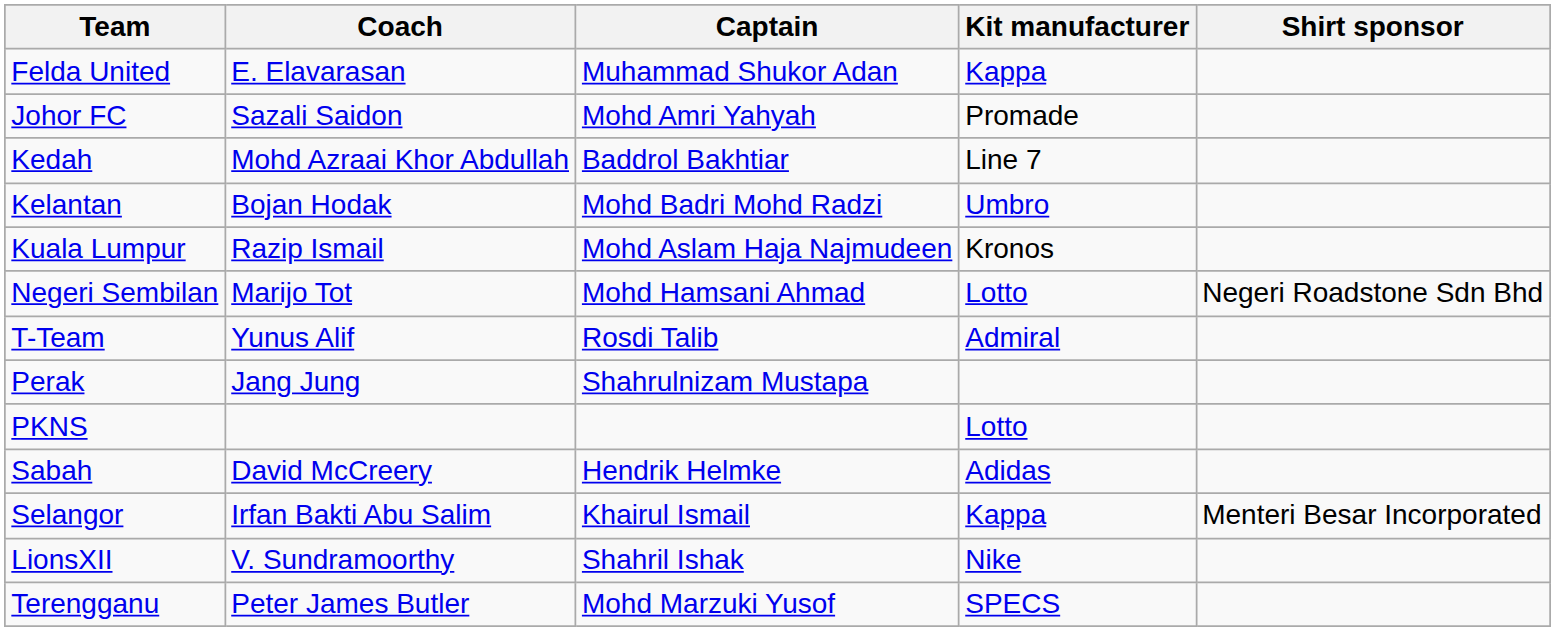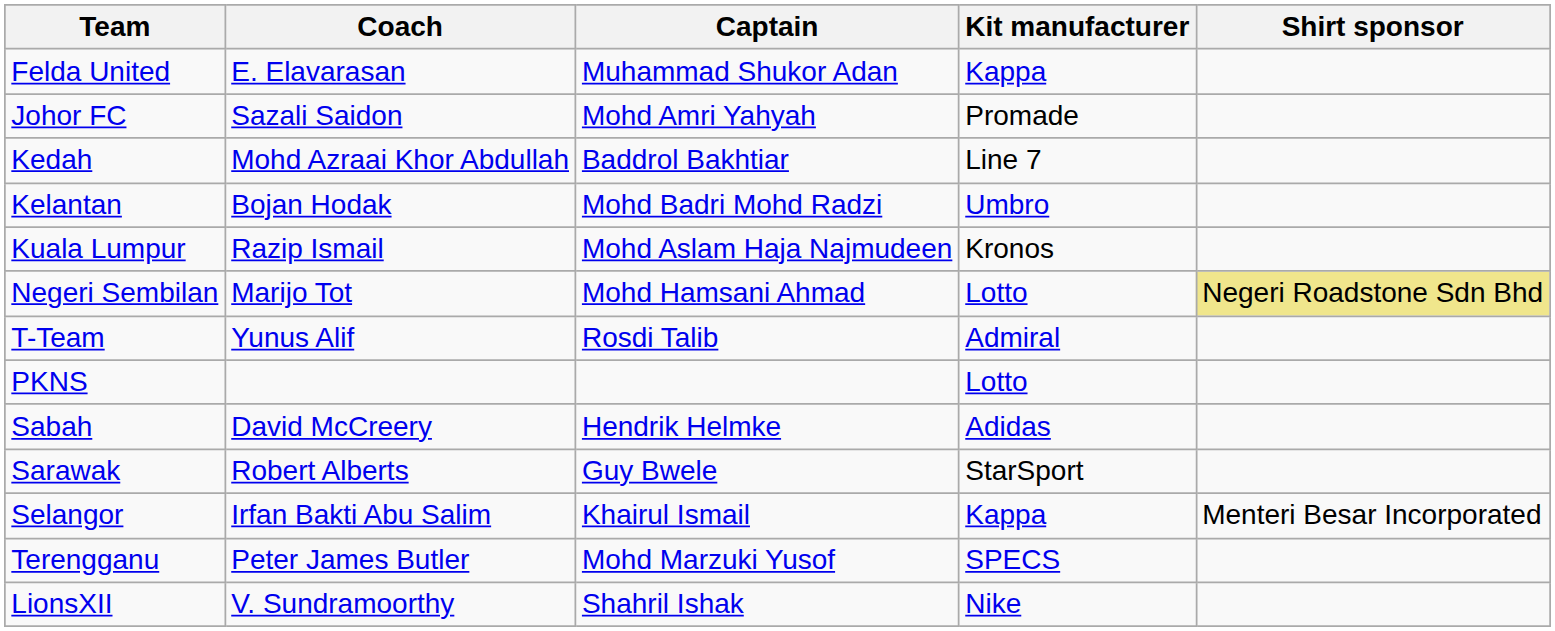 <table class="wikitable sortable" style="text-align: left;">
 <tr>
 <th>Team</th>
 <th>Coach</th>
 <th>Captain</th>
 <th>Kit manufacturer</th>
 <th>Shirt sponsor</th>
 </tr>
 <tr>
 <td><a href='#'>Felda United</a></td>
 <td> <a href='#'>E. Elavarasan</a></td>
 <td><a href='#'>Muhammad Shukor Adan</a></td>
 <td><a href='#'>Kappa</a></td>
 <td></td>
 </tr>
 <tr>
 <td><a href='#'>Johor FC</a></td>
 <td> <a href='#'>Sazali Saidon</a></td>
 <td><a href='#'>Mohd Amri Yahyah</a></td>
 <td>Promade</td>
 <td></td>
 </tr>
 <tr>
 <td><a href='#'>Kedah</a></td>
 <td> <a href='#'>Mohd Azraai Khor Abdullah</a></td>
 <td><a href='#'>Baddrol Bakhtiar</a></td>
 <td>Line 7</td>
 <td></td>
 </tr>
 <tr>
 <td><a href='#'>Kelantan</a></td>
 <td> <a href='#'>Bojan Hodak</a></td>
 <td><a href='#'>Mohd Badri Mohd Radzi</a></td>
 <td><a href='#'>Umbro</a></td>
 <td></td>
 </tr>
 <tr>
 <td><a href='#'>Kuala Lumpur</a></td>
 <td> <a href='#'>Razip Ismail</a></td>
 <td><a href='#'>Mohd Aslam Haja Najmudeen</a></td>
 <td>Kronos</td>
 <td></td>
 </tr>
 <tr>
 <td><a href='#'>Negeri Sembilan</a></td>
 <td> <a href='#'>Marijo Tot</a></td>
 <td><a href='#'>Mohd Hamsani Ahmad</a></td>
 <td><a href='#'>Lotto</a></td>
-<td>Negeri Roadstone Sdn Bhd</td>
+<td style="background: khaki;">Negeri Roadstone Sdn Bhd</td>
 </tr>
 <tr>
 <td><a href='#'>T-Team</a></td>
 <td> <a href='#'>Yunus Alif</a></td>
 <td><a href='#'>Rosdi Talib</a></td>
 <td><a href='#'>Admiral</a></td>
-<td></td>
-</tr>
-<tr>
-<td><a href='#'>Perak</a></td>
-<td> <a href='#'>Jang Jung</a></td>
-<td><a href='#'>Shahrulnizam Mustapa</a></td>
-<td></td>
 <td></td>
 </tr>
 <tr>
 <td><a href='#'>PKNS</a></td>
 <td> </td>
 <td></td>
 <td><a href='#'>Lotto</a></td>
 <td> </td>
 </tr>
 <tr>
 <td><a href='#'>Sabah</a></td>
 <td> <a href='#'>David McCreery</a></td>
 <td><a href='#'>Hendrik Helmke</a></td>
 <td><a href='#'>Adidas</a></td>
 <td></td>
 </tr>
 <tr>
+<td><a href='#'>Sarawak</a></td>
+<td> <a href='#'>Robert Alberts</a></td>
+<td><a href='#'>Guy Bwele</a></td>
+<td>StarSport</td>
+<td></td>
+</tr>
+<tr>
 <td><a href='#'>Selangor</a></td>
 <td> <a href='#'>Irfan Bakti Abu Salim</a></td>
 <td><a href='#'>Khairul Ismail</a></td>
 <td><a href='#'>Kappa</a></td>
 <td>Menteri Besar Incorporated</td>
+</tr>
+<tr>
+<td><a href='#'>Terengganu</a></td>
+<td> <a href='#'>Peter James Butler</a></td>
+<td><a href='#'>Mohd Marzuki Yusof</a></td>
+<td><a href='#'>SPECS</a></td>
+<td></td>
 </tr>
 <tr>
 <td><a href='#'>LionsXII</a></td>
 <td> <a href='#'>V. Sundramoorthy</a></td>
 <td><a href='#'>Shahril Ishak</a></td>
 <td><a href='#'>Nike</a></td>
 <td></td>
 </tr>
-<tr>
-<td><a href='#'>Terengganu</a></td>
-<td> <a href='#'>Peter James Butler</a></td>
-<td><a href='#'>Mohd Marzuki Yusof</a></td>
-<td><a href='#'>SPECS</a></td>
-<td></td>
-</tr>
 </table>
